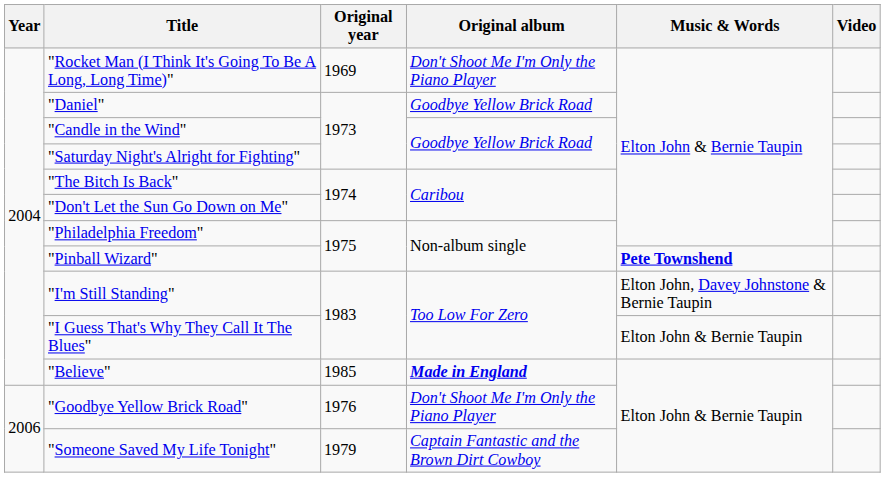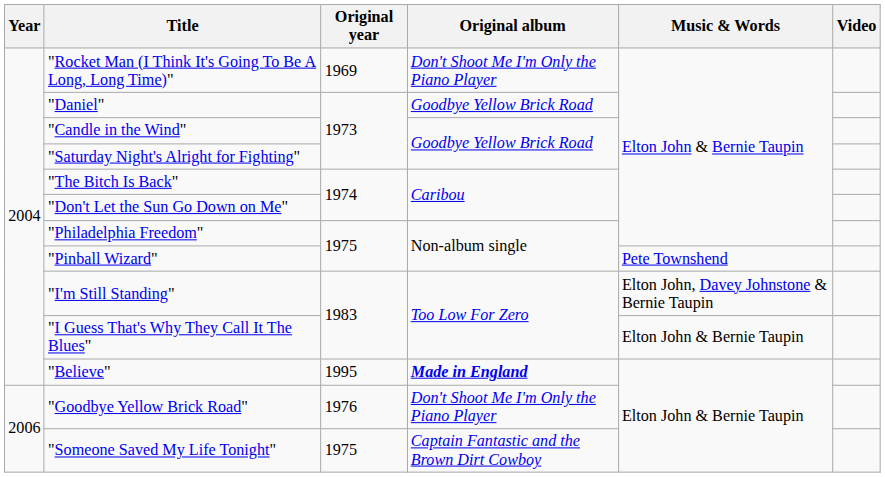 <table class="wikitable">
 <tr>
 <th>Year</th>
 <th>Title</th>
 <th>Original year</th>
 <th>Original album</th>
 <th>Music & Words</th>
 <th>Video</th>
 </tr>
 <tr>
 <td rowspan="11">2004</td>
 <td>"<a href='#'>Rocket Man (I Think It's Going To Be A Long, Long Time)</a>"</td>
 <td>1969</td>
 <td><em><a href='#'>Don't Shoot Me I'm Only the Piano Player</a></em></td>
 <td rowspan="7"><a href='#'>Elton John</a> & <a href='#'>Bernie Taupin</a></td>
 <td></td>
 </tr>
 <tr>
 <td>"<a href='#'>Daniel</a>"</td>
 <td rowspan="3">1973</td>
 <td><em><a href='#'>Goodbye Yellow Brick Road</a></em></td>
 <td></td>
 </tr>
 <tr>
 <td>"<a href='#'>Candle in the Wind</a>"</td>
 <td rowspan="2"><em><a href='#'>Goodbye Yellow Brick Road</a></em></td>
 <td></td>
 </tr>
 <tr>
 <td>"<a href='#'>Saturday Night's Alright for Fighting</a>"</td>
 <td></td>
 </tr>
 <tr>
 <td>"<a href='#'>The Bitch Is Back</a>"</td>
 <td rowspan="2">1974</td>
 <td rowspan="2"><em><a href='#'>Caribou</a></em></td>
 <td></td>
 </tr>
 <tr>
 <td>"<a href='#'>Don't Let the Sun Go Down on Me</a>"</td>
 <td></td>
 </tr>
 <tr>
 <td>"<a href='#'>Philadelphia Freedom</a>"</td>
 <td rowspan="2">1975</td>
 <td rowspan="2">Non-album single</td>
 <td></td>
 </tr>
 <tr>
 <td>"<a href='#'>Pinball Wizard</a>"</td>
-<td><strong><a href='#'>Pete Townshend</a></strong></td>
+<td><a href='#'>Pete Townshend</a></td>
 <td></td>
 </tr>
 <tr>
 <td>"<a href='#'>I'm Still Standing</a>"</td>
 <td rowspan="2">1983</td>
 <td rowspan="2"><em><a href='#'>Too Low For Zero</a></em></td>
 <td>Elton John, <a href='#'>Davey Johnstone</a> & Bernie Taupin</td>
 <td></td>
 </tr>
 <tr>
 <td>"<a href='#'>I Guess That's Why They Call It The Blues</a>"</td>
 <td>Elton John & Bernie Taupin</td>
 <td></td>
 </tr>
 <tr>
 <td>"<a href='#'>Believe</a>"</td>
-<td>1985</td>
+<td>1995</td>
 <td><strong><em><a href='#'>Made in England</a></em></strong></td>
 <td rowspan="3">Elton John & Bernie Taupin</td>
 <td></td>
 </tr>
 <tr>
 <td rowspan="2">2006</td>
 <td>"<a href='#'>Goodbye Yellow Brick Road</a>"</td>
 <td>1976</td>
 <td><em><a href='#'>Don't Shoot Me I'm Only the Piano Player</a></em></td>
 <td></td>
 </tr>
 <tr>
 <td>"<a href='#'>Someone Saved My Life Tonight</a>"</td>
-<td>1979</td>
+<td>1975</td>
 <td><em><a href='#'>Captain Fantastic and the Brown Dirt Cowboy</a></em></td>
 <td></td>
 </tr>
 </table>
